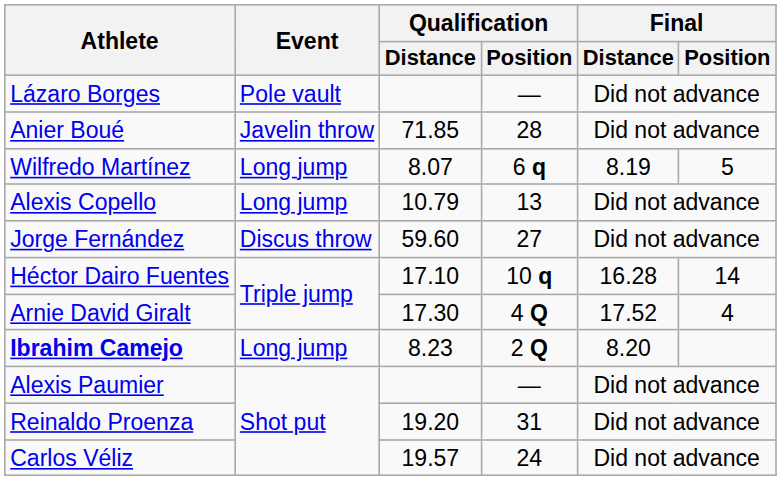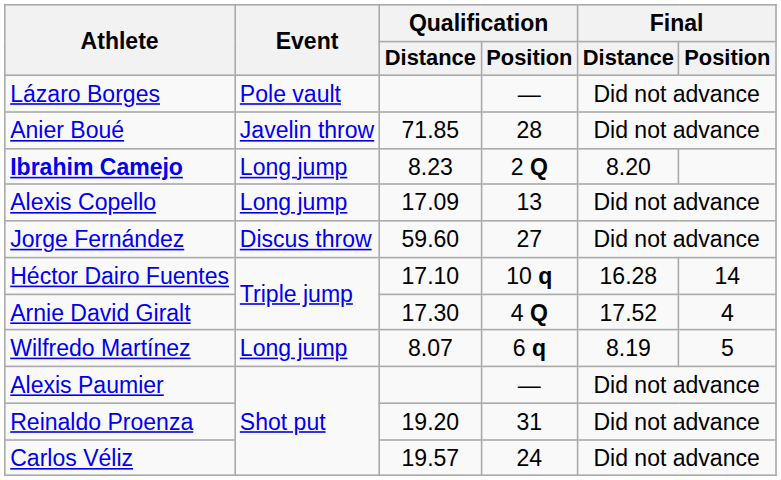 <table class=wikitable style="font-size:90%">
 <tr>
 <th rowspan="2">Athlete</th>
 <th rowspan="2">Event</th>
 <th colspan="2">Qualification</th>
 <th colspan="2">Final</th>
 </tr>
 <tr style="font-size:95%">
 <th>Distance</th>
 <th>Position</th>
 <th>Distance</th>
 <th>Position</th>
 </tr>
 <tr align=center>
 <td align=left><a href='#'>Lázaro Borges</a></td>
 <td align=left><a href='#'>Pole vault</a></td>
 <td></td>
 <td>—</td>
 <td colspan=2>Did not advance</td>
 </tr>
 <tr align=center>
 <td align=left><a href='#'>Anier Boué</a></td>
 <td align=left><a href='#'>Javelin throw</a></td>
 <td>71.85</td>
 <td>28</td>
 <td colspan=2>Did not advance</td>
 </tr>
 <tr align=center>
-<td align=left><a href='#'>Wilfredo Martínez</a></td>
+<td align=left><strong><a href='#'>Ibrahim Camejo</a></strong></td>
 <td align=left><a href='#'>Long jump</a></td>
-<td>8.07</td>
-<td>6 <strong>q</strong></td>
-<td>8.19</td>
-<td>5</td>
+<td>8.23</td>
+<td>2 <strong>Q</strong></td>
+<td>8.20</td>
+<td></td>
 </tr>
 <tr align=center>
 <td align=left><a href='#'>Alexis Copello</a></td>
 <td align=left><a href='#'>Long jump</a></td>
-<td>10.79</td>
+<td>17.09</td>
 <td>13</td>
 <td colspan=2>Did not advance</td>
 </tr>
 <tr align=center>
 <td align=left><a href='#'>Jorge Fernández</a></td>
 <td align=left><a href='#'>Discus throw</a></td>
 <td>59.60</td>
 <td>27</td>
 <td colspan=2>Did not advance</td>
 </tr>
 <tr align=center>
 <td align=left><a href='#'>Héctor Dairo Fuentes</a></td>
 <td align=left rowspan=2><a href='#'>Triple jump</a></td>
 <td>17.10</td>
 <td>10 <strong>q</strong></td>
 <td>16.28</td>
 <td>14</td>
 </tr>
 <tr align=center>
 <td align=left><a href='#'>Arnie David Giralt</a></td>
 <td>17.30</td>
 <td>4 <strong>Q</strong></td>
 <td>17.52</td>
 <td>4</td>
 </tr>
 <tr align=center>
-<td align=left><strong><a href='#'>Ibrahim Camejo</a></strong></td>
+<td align=left><a href='#'>Wilfredo Martínez</a></td>
 <td align=left><a href='#'>Long jump</a></td>
-<td>8.23</td>
-<td>2 <strong>Q</strong></td>
-<td>8.20</td>
-<td></td>
+<td>8.07</td>
+<td>6 <strong>q</strong></td>
+<td>8.19</td>
+<td>5</td>
 </tr>
 <tr align=center>
 <td align=left><a href='#'>Alexis Paumier</a></td>
 <td align=left rowspan=3><a href='#'>Shot put</a></td>
 <td></td>
 <td>—</td>
 <td colspan=2>Did not advance</td>
 </tr>
 <tr align=center>
 <td align=left><a href='#'>Reinaldo Proenza</a></td>
 <td>19.20</td>
 <td>31</td>
 <td colspan=2>Did not advance</td>
 </tr>
 <tr align=center>
 <td align=left><a href='#'>Carlos Véliz</a></td>
 <td>19.57</td>
 <td>24</td>
 <td colspan=2>Did not advance</td>
 </tr>
 </table>
